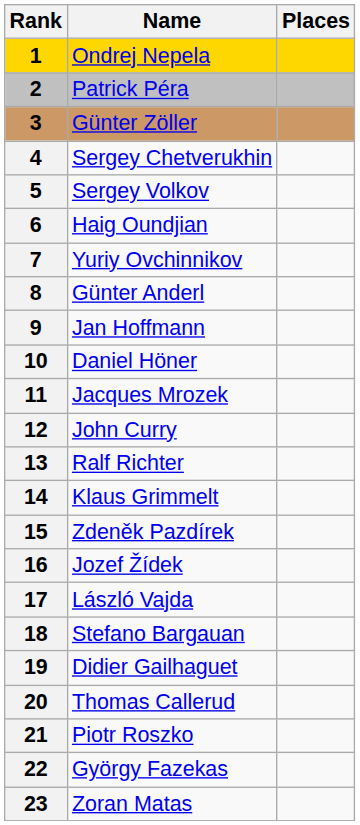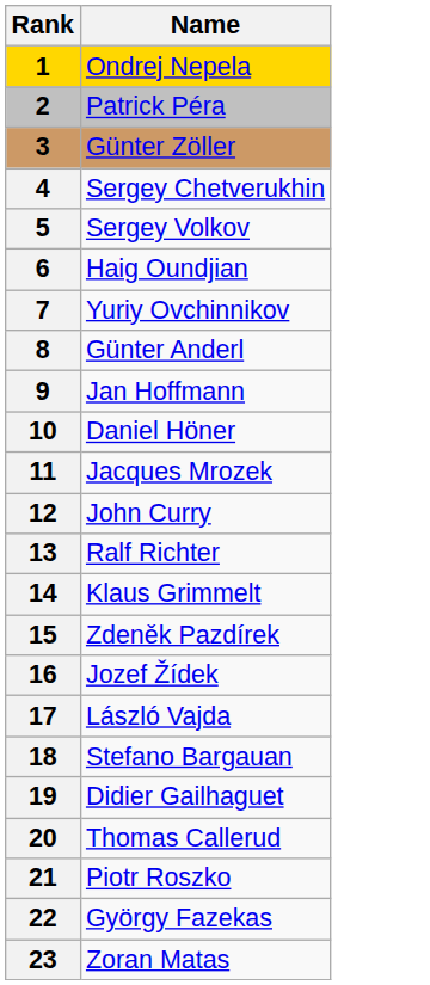 <table class="wikitable">
 <tr>
 <th>Rank</th>
 <th>Name</th>
-<th>Places</th>
 </tr>
 <tr bgcolor="gold">
 <td align="center"><strong>1</strong></td>
 <td> <a href='#'>Ondrej Nepela</a></td>
-<td></td>
 </tr>
 <tr bgcolor="silver">
 <td align="center"><strong>2</strong></td>
 <td> <a href='#'>Patrick Péra</a></td>
-<td></td>
 </tr>
 <tr bgcolor="cc9966">
 <td align="center"><strong>3</strong></td>
 <td> <a href='#'>Günter Zöller</a></td>
-<td></td>
 </tr>
 <tr>
 <th>4</th>
 <td> <a href='#'>Sergey Chetverukhin</a></td>
-<td></td>
 </tr>
 <tr>
 <th>5</th>
 <td> <a href='#'>Sergey Volkov</a></td>
-<td></td>
 </tr>
 <tr>
 <th>6</th>
 <td> <a href='#'>Haig Oundjian</a></td>
-<td></td>
 </tr>
 <tr>
 <th>7</th>
 <td> <a href='#'>Yuriy Ovchinnikov</a></td>
-<td></td>
 </tr>
 <tr>
 <th>8</th>
 <td> <a href='#'>Günter Anderl</a></td>
-<td></td>
 </tr>
 <tr>
 <th>9</th>
 <td> <a href='#'>Jan Hoffmann</a></td>
-<td></td>
 </tr>
 <tr>
 <th>10</th>
 <td> <a href='#'>Daniel Höner</a></td>
-<td></td>
 </tr>
 <tr>
 <th>11</th>
 <td> <a href='#'>Jacques Mrozek</a></td>
-<td></td>
 </tr>
 <tr>
 <th>12</th>
 <td> <a href='#'>John Curry</a></td>
-<td></td>
 </tr>
 <tr>
 <th>13</th>
 <td> <a href='#'>Ralf Richter</a></td>
-<td></td>
 </tr>
 <tr>
 <th>14</th>
 <td> <a href='#'>Klaus Grimmelt</a></td>
-<td></td>
 </tr>
 <tr>
 <th>15</th>
 <td> <a href='#'>Zdeněk Pazdírek</a></td>
-<td></td>
 </tr>
 <tr>
 <th>16</th>
 <td> <a href='#'>Jozef Žídek</a></td>
-<td></td>
 </tr>
 <tr>
 <th>17</th>
 <td> <a href='#'>László Vajda</a></td>
-<td></td>
 </tr>
 <tr>
 <th>18</th>
 <td> <a href='#'>Stefano Bargauan</a></td>
-<td></td>
 </tr>
 <tr>
 <th>19</th>
 <td> <a href='#'>Didier Gailhaguet</a></td>
-<td></td>
 </tr>
 <tr>
 <th>20</th>
 <td> <a href='#'>Thomas Callerud</a></td>
-<td></td>
 </tr>
 <tr>
 <th>21</th>
 <td> <a href='#'>Piotr Roszko</a></td>
-<td></td>
 </tr>
 <tr>
 <th>22</th>
 <td> <a href='#'>György Fazekas</a></td>
-<td></td>
 </tr>
 <tr>
 <th>23</th>
 <td> <a href='#'>Zoran Matas</a></td>
-<td></td>
 </tr>
 </table>
